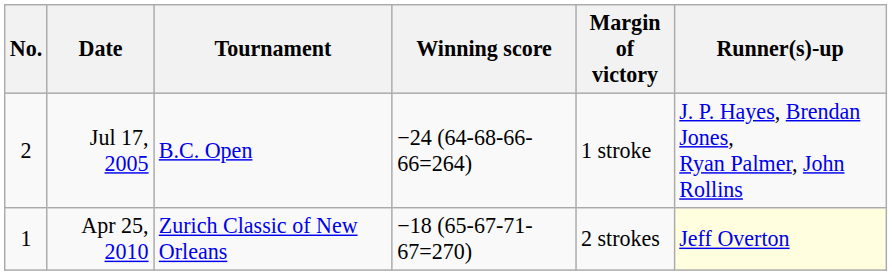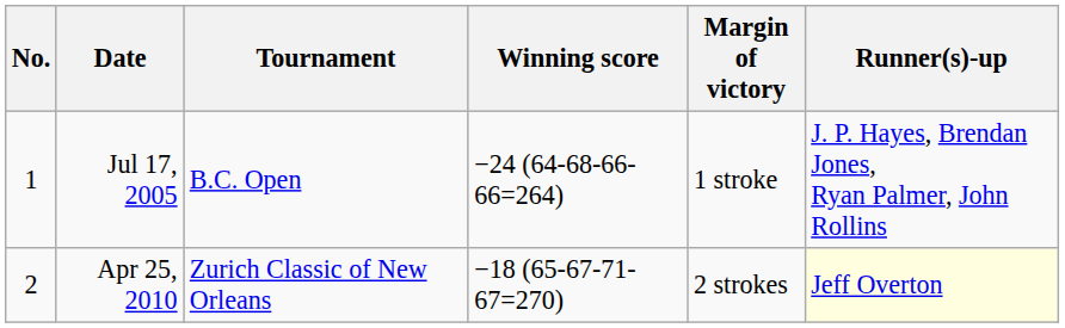 <table class="wikitable" style="font-size:95%;">
 <tr>
 <th>No.</th>
 <th>Date</th>
 <th>Tournament</th>
 <th>Winning score</th>
 <th>Margin of<br>victory</th>
 <th>Runner(s)-up</th>
 </tr>
 <tr>
-<td align=center>2</td>
+<td align=center>1</td>
 <td align=right>Jul 17, <a href='#'>2005</a></td>
 <td><a href='#'>B.C. Open</a></td>
 <td>−24 (64-68-66-66=264)</td>
 <td>1 stroke</td>
 <td> <a href='#'>J. P. Hayes</a>,  <a href='#'>Brendan Jones</a>,<br> <a href='#'>Ryan Palmer</a>,  <a href='#'>John Rollins</a></td>
 </tr>
 <tr>
-<td align=center>1</td>
+<td align=center>2</td>
 <td align=right>Apr 25, <a href='#'>2010</a></td>
 <td><a href='#'>Zurich Classic of New Orleans</a></td>
 <td>−18 (65-67-71-67=270)</td>
 <td>2 strokes</td>
 <td style="background: lightyellow;"> <a href='#'>Jeff Overton</a></td>
 </tr>
 </table>
